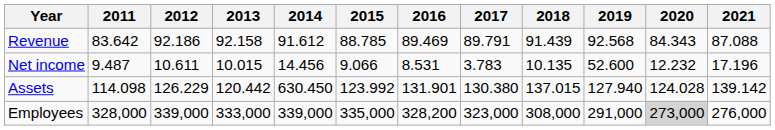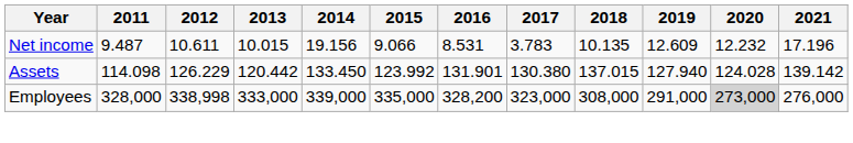 <table class="wikitable">
 <tr>
 <th>Year</th>
 <th>2011</th>
 <th>2012</th>
 <th>2013</th>
 <th>2014</th>
 <th>2015</th>
 <th>2016</th>
 <th>2017</th>
 <th>2018</th>
 <th>2019</th>
 <th>2020</th>
 <th>2021</th>
 </tr>
 <tr>
-<td><a href='#'>Revenue</a></td>
-<td>83.642</td>
-<td>92.186</td>
-<td>92.158</td>
-<td>91.612</td>
-<td>88.785</td>
-<td>89.469</td>
-<td>89.791</td>
-<td>91.439</td>
-<td>92.568</td>
-<td>84.343</td>
-<td>87.088</td>
-</tr>
-<tr>
 <td><a href='#'>Net income</a></td>
 <td>9.487</td>
 <td>10.611</td>
 <td>10.015</td>
-<td>14.456</td>
+<td>19.156</td>
 <td>9.066</td>
 <td>8.531</td>
 <td>3.783</td>
 <td>10.135</td>
-<td>52.600</td>
+<td>12.609</td>
 <td>12.232</td>
 <td>17.196</td>
 </tr>
 <tr>
 <td><a href='#'>Assets</a></td>
 <td>114.098</td>
 <td>126.229</td>
 <td>120.442</td>
-<td>630.450</td>
+<td>133.450</td>
 <td>123.992</td>
 <td>131.901</td>
 <td>130.380</td>
 <td>137.015</td>
 <td>127.940</td>
 <td>124.028</td>
 <td>139.142</td>
 </tr>
 <tr>
 <td>Employees</td>
 <td>328,000</td>
-<td>339,000</td>
+<td>338,998</td>
 <td>333,000</td>
 <td>339,000</td>
 <td>335,000</td>
 <td>328,200</td>
 <td>323,000</td>
 <td>308,000</td>
 <td>291,000</td>
 <td style="background: lightgrey;">273,000</td>
 <td>276,000</td>
 </tr>
 </table>
